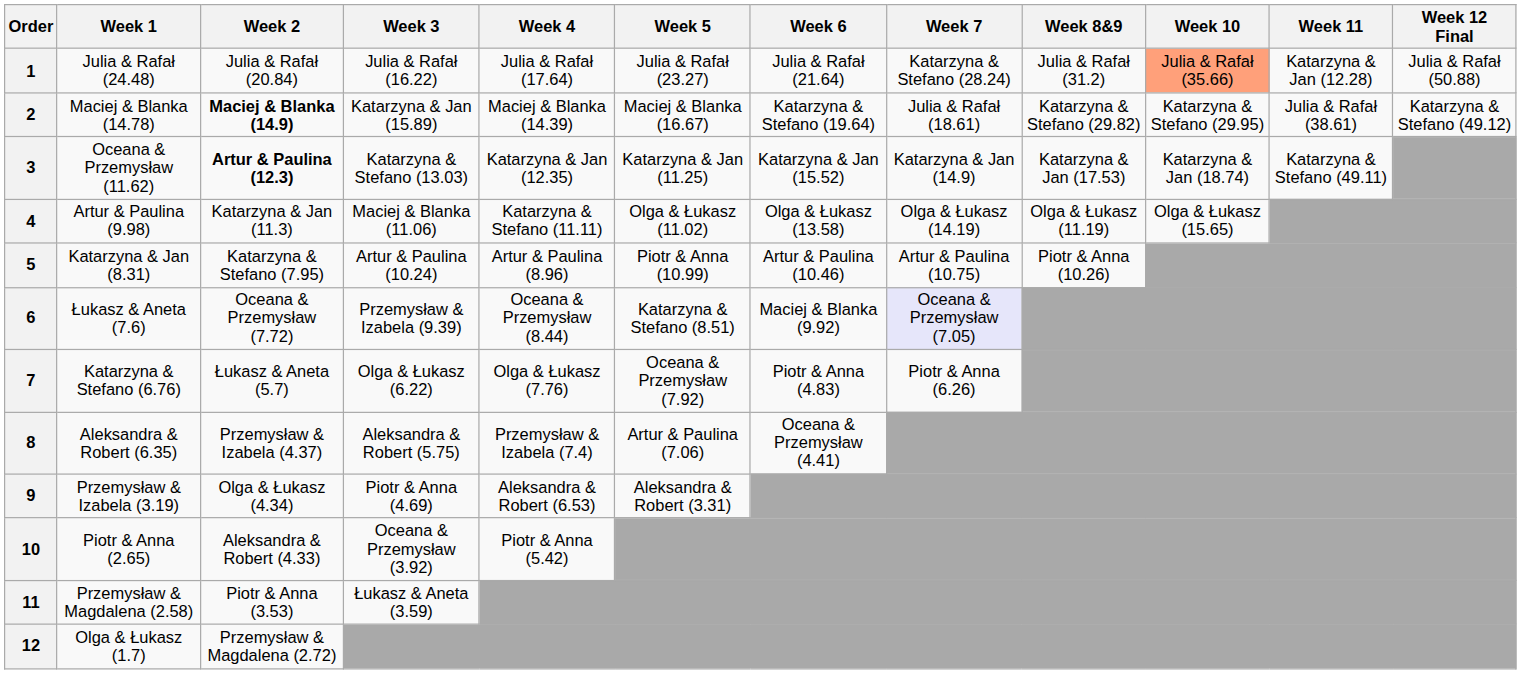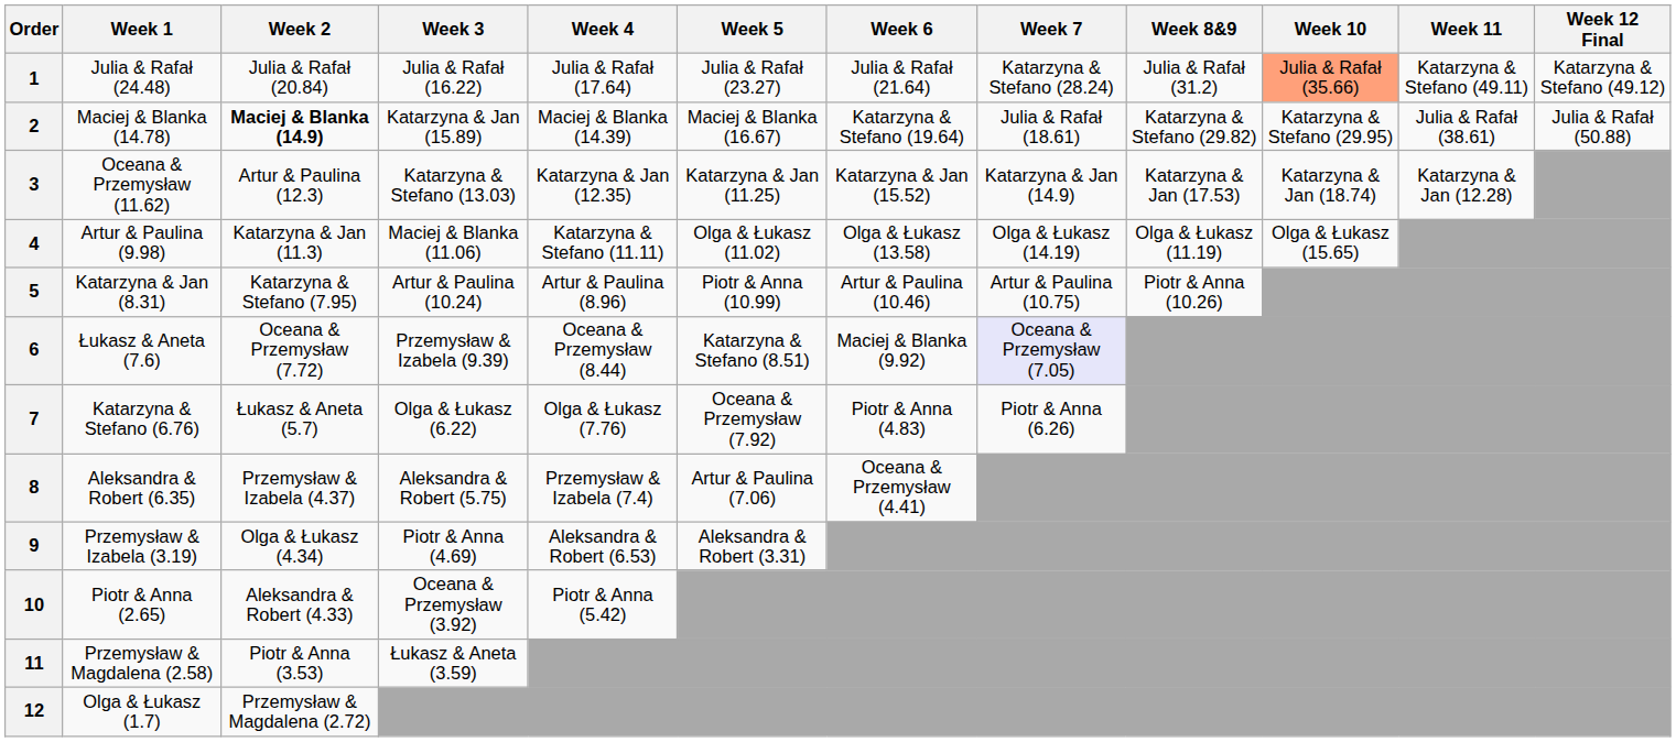 <table class="wikitable" style="font-size:85%; text-align:center">
 <tr>
 <th>Order</th>
 <th>Week 1</th>
 <th>Week 2</th>
 <th>Week 3</th>
 <th>Week 4</th>
 <th>Week 5</th>
 <th>Week 6</th>
 <th>Week 7</th>
 <th>Week 8&9</th>
 <th>Week 10</th>
 <th>Week 11</th>
 <th>Week 12<br>Final</th>
 </tr>
 <tr>
 <th>1</th>
 <td>Julia & Rafał (24.48)</td>
 <td>Julia & Rafał (20.84)</td>
 <td>Julia & Rafał (16.22)</td>
 <td>Julia & Rafał (17.64)</td>
 <td>Julia & Rafał (23.27)</td>
 <td>Julia & Rafał (21.64)</td>
 <td>Katarzyna & Stefano (28.24)</td>
 <td>Julia & Rafał (31.2)</td>
 <td style="background: lightsalmon;">Julia & Rafał (35.66)</td>
-<td>Katarzyna & Jan (12.28)</td>
-<td>Julia & Rafał (50.88)</td>
+<td>Katarzyna & Stefano (49.11)</td>
+<td>Katarzyna & Stefano (49.12)</td>
 </tr>
 <tr>
 <th>2</th>
 <td>Maciej & Blanka (14.78)</td>
 <td><strong>Maciej & Blanka (14.9)</strong></td>
 <td>Katarzyna & Jan (15.89)</td>
 <td>Maciej & Blanka (14.39)</td>
 <td>Maciej & Blanka (16.67)</td>
 <td>Katarzyna & Stefano (19.64)</td>
 <td>Julia & Rafał (18.61)</td>
 <td>Katarzyna & Stefano (29.82)</td>
 <td>Katarzyna & Stefano (29.95)</td>
 <td>Julia & Rafał (38.61)</td>
-<td>Katarzyna & Stefano (49.12)</td>
+<td>Julia & Rafał (50.88)</td>
 </tr>
 <tr>
 <th>3</th>
 <td>Oceana & Przemysław (11.62)</td>
-<td><strong>Artur & Paulina (12.3)</strong></td>
+<td>Artur & Paulina (12.3)</td>
 <td>Katarzyna & Stefano (13.03)</td>
 <td>Katarzyna & Jan (12.35)</td>
 <td>Katarzyna & Jan (11.25)</td>
 <td>Katarzyna & Jan (15.52)</td>
 <td>Katarzyna & Jan (14.9)</td>
 <td>Katarzyna & Jan (17.53)</td>
 <td>Katarzyna & Jan (18.74)</td>
-<td>Katarzyna & Stefano (49.11)</td>
+<td>Katarzyna & Jan (12.28)</td>
 <td style="background:darkgray" colspan=3></td>
 </tr>
 <tr>
 <th>4</th>
 <td>Artur & Paulina (9.98)</td>
 <td>Katarzyna & Jan (11.3)</td>
 <td>Maciej & Blanka (11.06)</td>
 <td>Katarzyna & Stefano (11.11)</td>
 <td>Olga & Łukasz (11.02)</td>
 <td>Olga & Łukasz (13.58)</td>
 <td>Olga & Łukasz (14.19)</td>
 <td>Olga & Łukasz (11.19)</td>
 <td>Olga & Łukasz (15.65)</td>
 <td style="background:darkgray" colspan=4></td>
 </tr>
 <tr>
 <th>5</th>
 <td>Katarzyna & Jan (8.31)</td>
 <td>Katarzyna & Stefano (7.95)</td>
 <td>Artur & Paulina (10.24)</td>
 <td>Artur & Paulina (8.96)</td>
 <td>Piotr & Anna (10.99)</td>
 <td>Artur & Paulina (10.46)</td>
 <td>Artur & Paulina (10.75)</td>
 <td>Piotr & Anna (10.26)</td>
 <td style="background:darkgray" colspan=5></td>
 </tr>
 <tr>
 <th>6</th>
 <td>Łukasz & Aneta (7.6)</td>
 <td>Oceana & Przemysław (7.72)</td>
 <td>Przemysław & Izabela (9.39)</td>
 <td>Oceana & Przemysław (8.44)</td>
 <td>Katarzyna & Stefano (8.51)</td>
 <td>Maciej & Blanka (9.92)</td>
 <td style="background: lavender;">Oceana & Przemysław (7.05)</td>
 <td style="background:darkgray" colspan="6"></td>
 </tr>
 <tr>
 <th>7</th>
 <td>Katarzyna & Stefano (6.76)</td>
 <td>Łukasz & Aneta (5.7)</td>
 <td>Olga & Łukasz (6.22)</td>
 <td>Olga & Łukasz (7.76)</td>
 <td>Oceana & Przemysław (7.92)</td>
 <td>Piotr & Anna (4.83)</td>
 <td>Piotr & Anna (6.26)</td>
 <td style="background:darkgray" colspan="7"></td>
 </tr>
 <tr>
 <th>8</th>
 <td>Aleksandra & Robert (6.35)</td>
 <td>Przemysław & Izabela (4.37)</td>
 <td>Aleksandra & Robert (5.75)</td>
 <td>Przemysław & Izabela (7.4)</td>
 <td>Artur & Paulina (7.06)</td>
 <td>Oceana & Przemysław (4.41)</td>
 <td style="background:darkgray" colspan="8"></td>
 </tr>
 <tr>
 <th>9</th>
 <td>Przemysław & Izabela (3.19)</td>
 <td>Olga & Łukasz (4.34)</td>
 <td>Piotr & Anna (4.69)</td>
 <td>Aleksandra & Robert (6.53)</td>
 <td>Aleksandra & Robert (3.31)</td>
 <td style="background:darkgray" colspan="9"></td>
 </tr>
 <tr>
 <th>10</th>
 <td>Piotr & Anna (2.65)</td>
 <td>Aleksandra & Robert (4.33)</td>
 <td>Oceana & Przemysław (3.92)</td>
 <td>Piotr & Anna (5.42)</td>
 <td style="background:darkgray" colspan="10"></td>
 </tr>
 <tr>
 <th>11</th>
 <td>Przemysław & Magdalena (2.58)</td>
 <td>Piotr & Anna (3.53)</td>
 <td>Łukasz & Aneta (3.59)</td>
 <td style="background:darkgray" colspan="11"></td>
 </tr>
 <tr>
 <th>12</th>
 <td>Olga & Łukasz (1.7)</td>
 <td>Przemysław & Magdalena (2.72)</td>
 <td style="background:darkgray" colspan="12"></td>
 </tr>
 </table>
